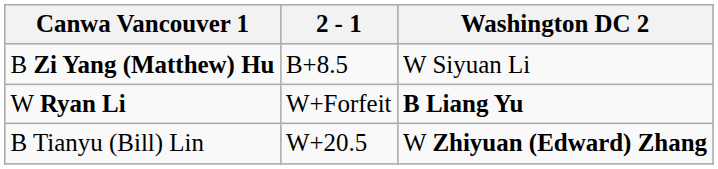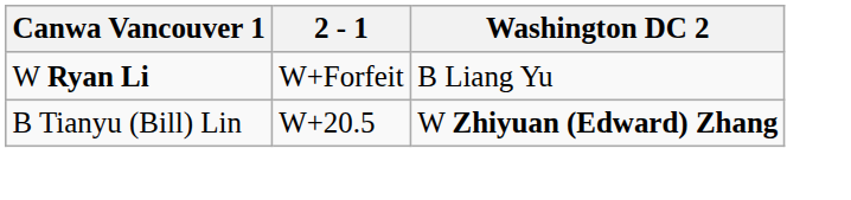 <table class="wikitable">
 <tr>
 <th>Canwa Vancouver 1</th>
 <th>2 - 1</th>
 <th>Washington DC 2</th>
 </tr>
 <tr>
-<td>B <strong>Zi Yang (Matthew) Hu</strong></td>
-<td>B+8.5</td>
-<td>W Siyuan Li</td>
-</tr>
-<tr>
 <td>W <strong>Ryan Li</strong></td>
 <td>W+Forfeit</td>
-<td><strong>B Liang Yu</strong></td>
+<td>B Liang Yu</td>
 </tr>
 <tr>
 <td>B Tianyu (Bill) Lin</td>
 <td>W+20.5</td>
 <td>W <strong>Zhiyuan (Edward) Zhang</strong></td>
 </tr>
 </table>
